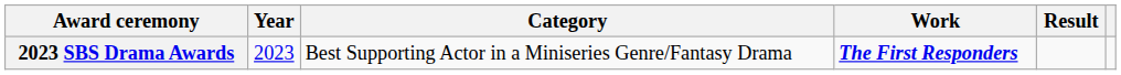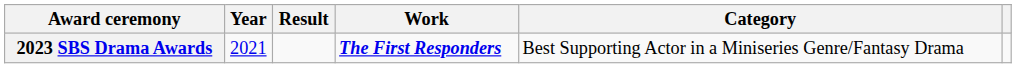 <table class="wikitable sortable plainrowheaders" style="clear:none; font-size:100%; padding:0 auto; width:100%; margin:auto">
 <tr>
 <th scope="col">Award ceremony</th>
 <th scope="col">Year</th>
+<th scope="col">Result</th>
+<th scope="col">Work</th>
 <th scope="col">Category</th>
-<th scope="col">Work</th>
-<th scope="col">Result</th>
 <th scope="col" class="unsortable"></th>
 </tr>
 <tr>
 <th scope="row">2023 <a href='#'>SBS Drama Awards</a></th>
-<td style="text-align:center"><a href='#'>2023</a></td>
+<td style="text-align:center"><a href='#'>2021</a></td>
+<td></td>
+<td><strong><em><a href='#'>The First Responders</a></em></strong></td>
 <td>Best Supporting Actor in a Miniseries Genre/Fantasy Drama</td>
-<td><strong><em><a href='#'>The First Responders</a></em></strong></td>
-<td></td>
 <td style="text-align:center"></td>
 </tr>
 </table>
